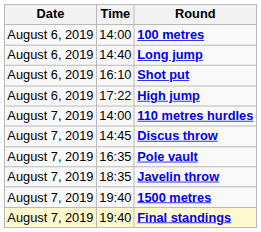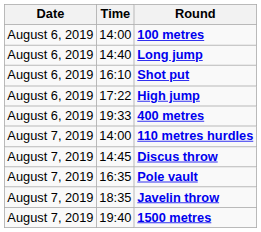 <table class="wikitable">
 <tr>
 <th>Date</th>
 <th>Time</th>
 <th>Round</th>
 </tr>
 <tr>
 <td>August 6, 2019</td>
 <td>14:00</td>
 <td><strong><a href='#'>100 metres</a></strong></td>
 </tr>
 <tr>
 <td>August 6, 2019</td>
 <td>14:40</td>
 <td><strong><a href='#'>Long jump</a></strong></td>
 </tr>
 <tr>
 <td>August 6, 2019</td>
 <td>16:10</td>
 <td><strong><a href='#'>Shot put</a></strong></td>
 </tr>
 <tr>
 <td>August 6, 2019</td>
 <td>17:22</td>
 <td><strong><a href='#'>High jump</a></strong></td>
 </tr>
 <tr>
+<td>August 6, 2019</td>
+<td>19:33</td>
+<td><strong><a href='#'>400 metres</a></strong></td>
+</tr>
+<tr>
 <td>August 7, 2019</td>
 <td>14:00</td>
 <td><strong><a href='#'>110 metres hurdles</a></strong></td>
 </tr>
 <tr>
 <td>August 7, 2019</td>
 <td>14:45</td>
 <td><strong><a href='#'>Discus throw</a></strong></td>
 </tr>
 <tr>
 <td>August 7, 2019</td>
 <td>16:35</td>
 <td><strong><a href='#'>Pole vault</a></strong></td>
 </tr>
 <tr>
 <td>August 7, 2019</td>
 <td>18:35</td>
 <td><strong><a href='#'>Javelin throw</a></strong></td>
 </tr>
 <tr>
 <td>August 7, 2019</td>
 <td>19:40</td>
 <td><strong><a href='#'>1500 metres</a></strong></td>
 </tr>
-<tr style=background:lemonchiffon>
-<td>August 7, 2019</td>
-<td>19:40</td>
-<td><strong><a href='#'>Final standings</a></strong></td>
-</tr>
 </table>
